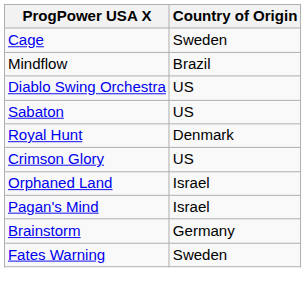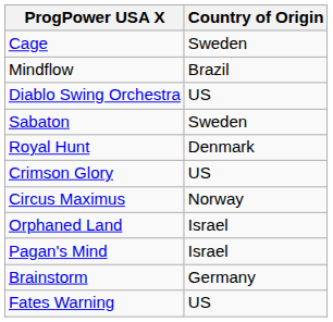 <table class="wikitable">
 <tr>
 <th>ProgPower USA X</th>
 <th>Country of Origin</th>
 </tr>
 <tr>
 <td><a href='#'>Cage</a></td>
 <td>Sweden</td>
 </tr>
 <tr>
 <td>Mindflow</td>
 <td>Brazil</td>
 </tr>
 <tr>
 <td><a href='#'>Diablo Swing Orchestra</a></td>
 <td>US</td>
 </tr>
 <tr>
 <td><a href='#'>Sabaton</a></td>
-<td>US</td>
+<td>Sweden</td>
 </tr>
 <tr>
 <td><a href='#'>Royal Hunt</a></td>
 <td>Denmark</td>
 </tr>
 <tr>
 <td><a href='#'>Crimson Glory</a></td>
 <td>US</td>
+</tr>
+<tr>
+<td><a href='#'>Circus Maximus</a></td>
+<td>Norway</td>
 </tr>
 <tr>
 <td><a href='#'>Orphaned Land</a></td>
 <td>Israel</td>
 </tr>
 <tr>
 <td><a href='#'>Pagan's Mind</a></td>
 <td>Israel</td>
 </tr>
 <tr>
 <td><a href='#'>Brainstorm</a></td>
 <td>Germany</td>
 </tr>
 <tr>
 <td><a href='#'>Fates Warning</a></td>
-<td>Sweden</td>
+<td>US</td>
 </tr>
 </table>
